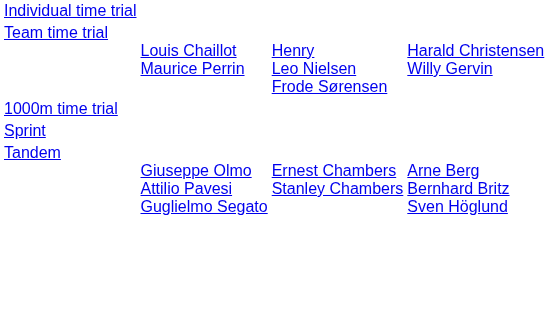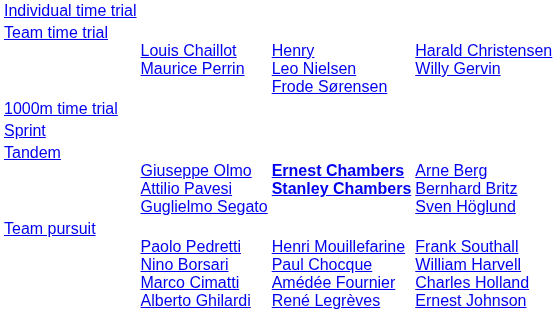 <table>
 <tr>
 <td><a href='#'>Individual time trial</a><br></td>
 <td></td>
 <td></td>
 <td></td>
 </tr>
 <tr valign="top">
 <td><a href='#'>Team time trial</a><br></td>
 <td><br><a href='#'>Louis Chaillot</a><br><a href='#'>Maurice Perrin</a></td>
 <td><br> <a href='#'>Henry</a><br> <a href='#'>Leo Nielsen</a><br> <a href='#'>Frode Sørensen</a></td>
 <td><br><a href='#'>Harald Christensen</a><br><a href='#'>Willy Gervin</a></td>
 </tr>
 <tr>
 <td><a href='#'>1000m time trial</a><br></td>
 <td></td>
 <td></td>
 <td></td>
 </tr>
 <tr>
 <td><a href='#'>Sprint</a><br></td>
 <td></td>
 <td></td>
 <td></td>
 </tr>
 <tr valign="top">
 <td><a href='#'>Tandem</a><br></td>
 <td><br> <a href='#'>Giuseppe Olmo</a><br> <a href='#'>Attilio Pavesi</a><br> <a href='#'>Guglielmo Segato</a></td>
-<td><br><a href='#'>Ernest Chambers</a><br><a href='#'>Stanley Chambers</a></td>
+<td><strong><br><a href='#'>Ernest Chambers</a><br><a href='#'>Stanley Chambers</a></strong></td>
 <td><br> <a href='#'>Arne Berg</a><br> <a href='#'>Bernhard Britz</a><br> <a href='#'>Sven Höglund</a></td>
 </tr>
+<tr valign="top">
+<td><a href='#'>Team pursuit</a><br></td>
+<td><br><a href='#'>Paolo Pedretti</a><br><a href='#'>Nino Borsari</a><br><a href='#'>Marco Cimatti</a><br><a href='#'>Alberto Ghilardi</a></td>
+<td><br><a href='#'>Henri Mouillefarine</a><br><a href='#'>Paul Chocque</a><br><a href='#'>Amédée Fournier</a><br><a href='#'>René Legrèves</a></td>
+<td><br><a href='#'>Frank Southall</a><br><a href='#'>William Harvell</a><br><a href='#'>Charles Holland</a><br><a href='#'>Ernest Johnson</a></td>
+</tr>
 </table>
